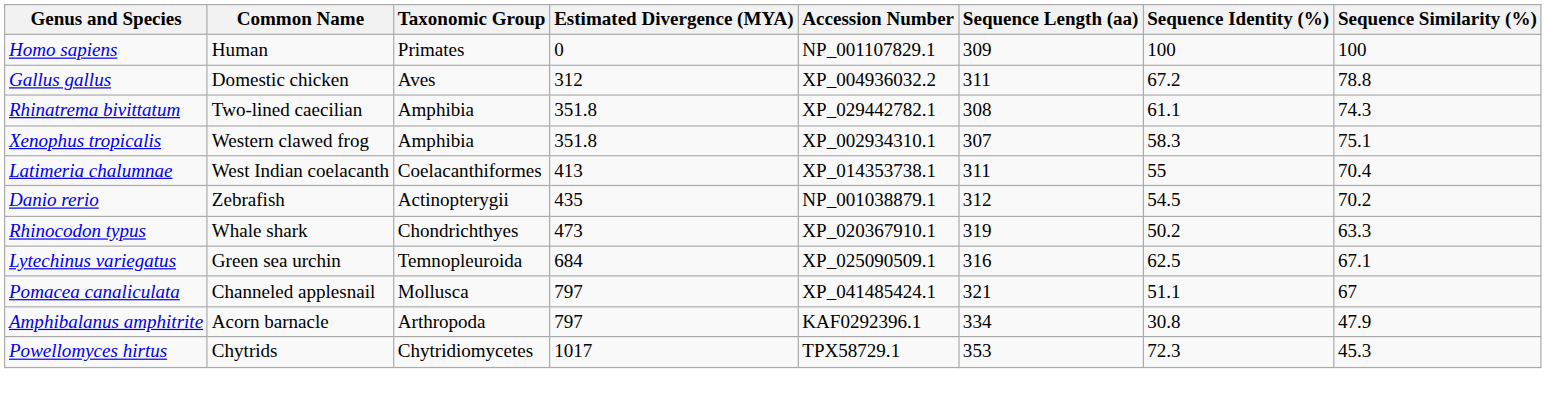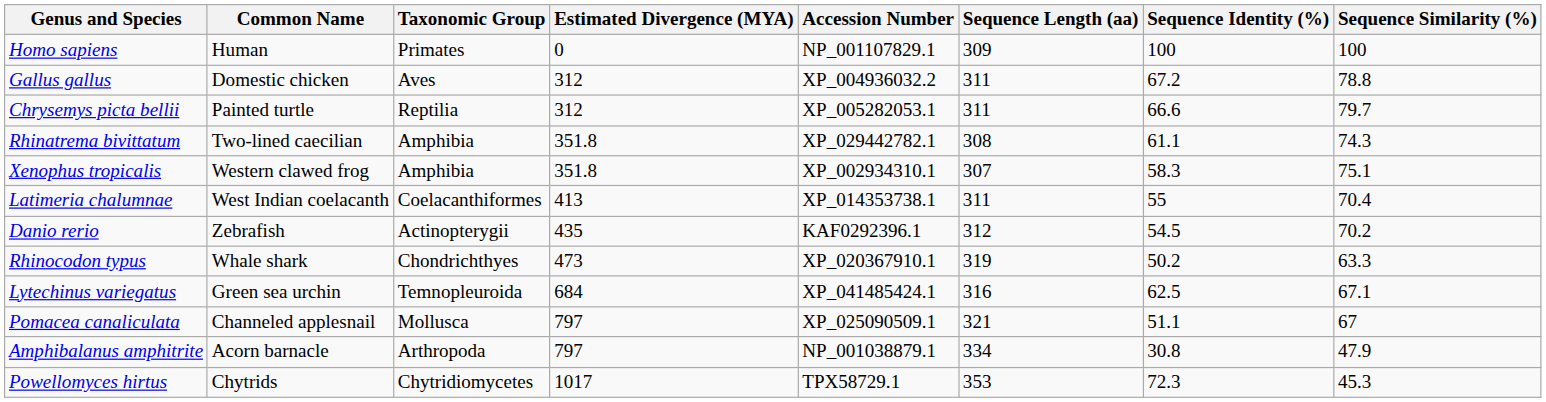 <table class="wikitable">
 <tr>
 <th>Genus and Species</th>
 <th>Common Name</th>
 <th>Taxonomic Group</th>
 <th>Estimated Divergence (MYA)</th>
 <th>Accession Number</th>
 <th>Sequence Length (aa)</th>
 <th>Sequence Identity (%)</th>
 <th>Sequence Similarity (%)</th>
 </tr>
 <tr>
 <td><em><a href='#'>Homo sapiens</a></em></td>
 <td>Human</td>
 <td>Primates</td>
 <td>0</td>
 <td>NP_001107829.1</td>
 <td>309</td>
 <td>100</td>
 <td>100</td>
 </tr>
 <tr>
 <td><em><a href='#'>Gallus gallus</a></em></td>
 <td>Domestic chicken</td>
 <td>Aves</td>
 <td>312</td>
 <td>XP_004936032.2</td>
 <td>311</td>
 <td>67.2</td>
 <td>78.8</td>
+</tr>
+<tr>
+<td><em><a href='#'>Chrysemys picta bellii</a></em></td>
+<td>Painted turtle</td>
+<td>Reptilia</td>
+<td>312</td>
+<td>XP_005282053.1</td>
+<td>311</td>
+<td>66.6</td>
+<td>79.7</td>
 </tr>
 <tr>
 <td><em><a href='#'>Rhinatrema bivittatum</a></em></td>
 <td>Two-lined caecilian</td>
 <td>Amphibia</td>
 <td>351.8</td>
 <td>XP_029442782.1</td>
 <td>308</td>
 <td>61.1</td>
 <td>74.3</td>
 </tr>
 <tr>
 <td><em><a href='#'>Xenophus tropicalis</a></em></td>
 <td>Western clawed frog</td>
 <td>Amphibia</td>
 <td>351.8</td>
 <td>XP_002934310.1</td>
 <td>307</td>
 <td>58.3</td>
 <td>75.1</td>
 </tr>
 <tr>
 <td><em><a href='#'>Latimeria chalumnae</a></em></td>
 <td>West Indian coelacanth</td>
 <td>Coelacanthiformes</td>
 <td>413</td>
 <td>XP_014353738.1</td>
 <td>311</td>
 <td>55</td>
 <td>70.4</td>
 </tr>
 <tr>
 <td><em><a href='#'>Danio rerio</a></em></td>
 <td>Zebrafish</td>
 <td>Actinopterygii</td>
 <td>435</td>
-<td>NP_001038879.1</td>
+<td>KAF0292396.1</td>
 <td>312</td>
 <td>54.5</td>
 <td>70.2</td>
 </tr>
 <tr>
 <td><em><a href='#'>Rhinocodon typus</a></em></td>
 <td>Whale shark</td>
 <td>Chondrichthyes</td>
 <td>473</td>
 <td>XP_020367910.1</td>
 <td>319</td>
 <td>50.2</td>
 <td>63.3</td>
 </tr>
 <tr>
 <td><em><a href='#'>Lytechinus variegatus</a></em></td>
 <td>Green sea urchin</td>
 <td>Temnopleuroida</td>
 <td>684</td>
-<td>XP_025090509.1</td>
+<td>XP_041485424.1</td>
 <td>316</td>
 <td>62.5</td>
 <td>67.1</td>
 </tr>
 <tr>
 <td><em><a href='#'>Pomacea canaliculata</a></em></td>
 <td>Channeled applesnail</td>
 <td>Mollusca</td>
 <td>797</td>
-<td>XP_041485424.1</td>
+<td>XP_025090509.1</td>
 <td>321</td>
 <td>51.1</td>
 <td>67</td>
 </tr>
 <tr>
 <td><em><a href='#'>Amphibalanus amphitrite</a></em></td>
 <td>Acorn barnacle</td>
 <td>Arthropoda</td>
 <td>797</td>
-<td>KAF0292396.1</td>
+<td>NP_001038879.1</td>
 <td>334</td>
 <td>30.8</td>
 <td>47.9</td>
 </tr>
 <tr>
 <td><em><a href='#'>Powellomyces hirtus</a></em></td>
 <td>Chytrids</td>
 <td>Chytridiomycetes</td>
 <td>1017</td>
 <td>TPX58729.1</td>
 <td>353</td>
 <td>72.3</td>
 <td>45.3</td>
 </tr>
 </table>
